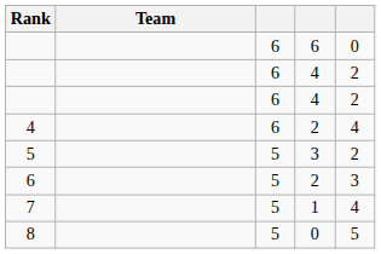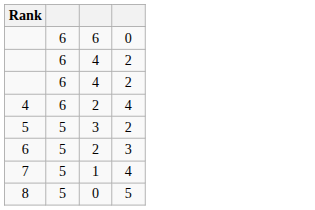 <table class="wikitable" style="text-align: center;">
 <tr>
 <th width=40>Rank</th>
-<th width=180>Team</th>
 <th width=30></th>
 <th width=30></th>
 <th width=30></th>
 </tr>
 <tr>
 <td></td>
-<td align=left></td>
 <td>6</td>
 <td>6</td>
 <td>0</td>
 </tr>
 <tr>
 <td></td>
-<td align=left></td>
 <td>6</td>
 <td>4</td>
 <td>2</td>
 </tr>
 <tr>
 <td></td>
-<td align=left></td>
 <td>6</td>
 <td>4</td>
 <td>2</td>
 </tr>
 <tr>
 <td>4</td>
-<td align=left></td>
 <td>6</td>
 <td>2</td>
 <td>4</td>
 </tr>
 <tr>
 <td>5</td>
-<td align=left></td>
 <td>5</td>
 <td>3</td>
 <td>2</td>
 </tr>
 <tr>
 <td>6</td>
-<td align=left></td>
 <td>5</td>
 <td>2</td>
 <td>3</td>
 </tr>
 <tr>
 <td>7</td>
-<td align=left></td>
 <td>5</td>
 <td>1</td>
 <td>4</td>
 </tr>
 <tr>
 <td>8</td>
-<td align=left></td>
 <td>5</td>
 <td>0</td>
 <td>5</td>
 </tr>
 </table>
